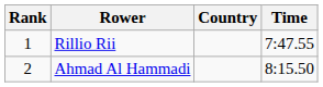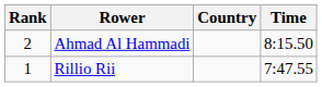 <table class="wikitable" style="text-align:center">
 <tr>
 <th>Rank</th>
 <th>Rower</th>
 <th>Country</th>
 <th>Time</th>
 </tr>
 <tr>
+<td>2</td>
+<td align="left"><a href='#'>Ahmad Al Hammadi</a></td>
+<td align="left"></td>
+<td>8:15.50</td>
+</tr>
+<tr>
 <td>1</td>
 <td align="left"><a href='#'>Rillio Rii</a></td>
 <td align="left"></td>
 <td>7:47.55</td>
 </tr>
-<tr>
-<td>2</td>
-<td align="left"><a href='#'>Ahmad Al Hammadi</a></td>
-<td align="left"></td>
-<td>8:15.50</td>
-</tr>
 </table>
